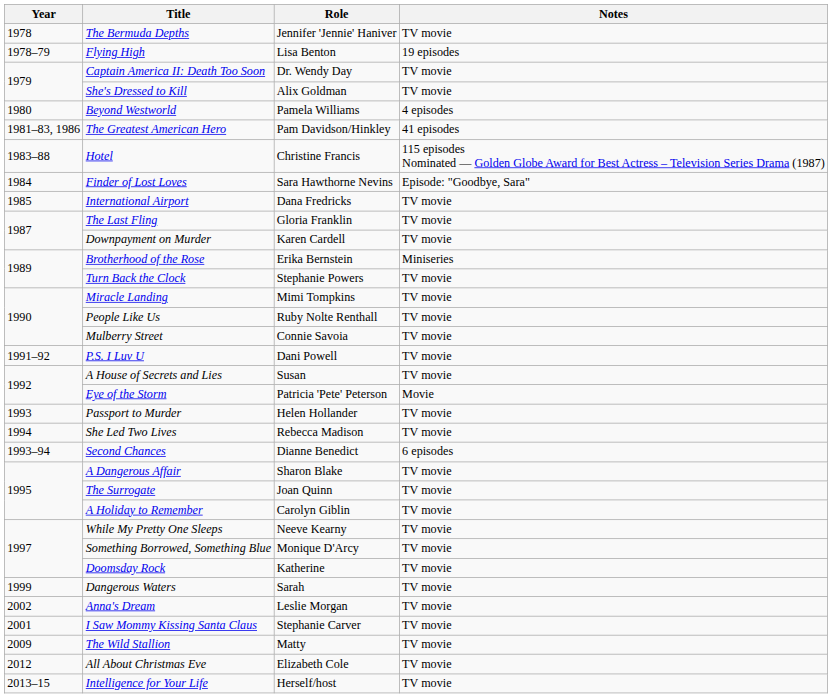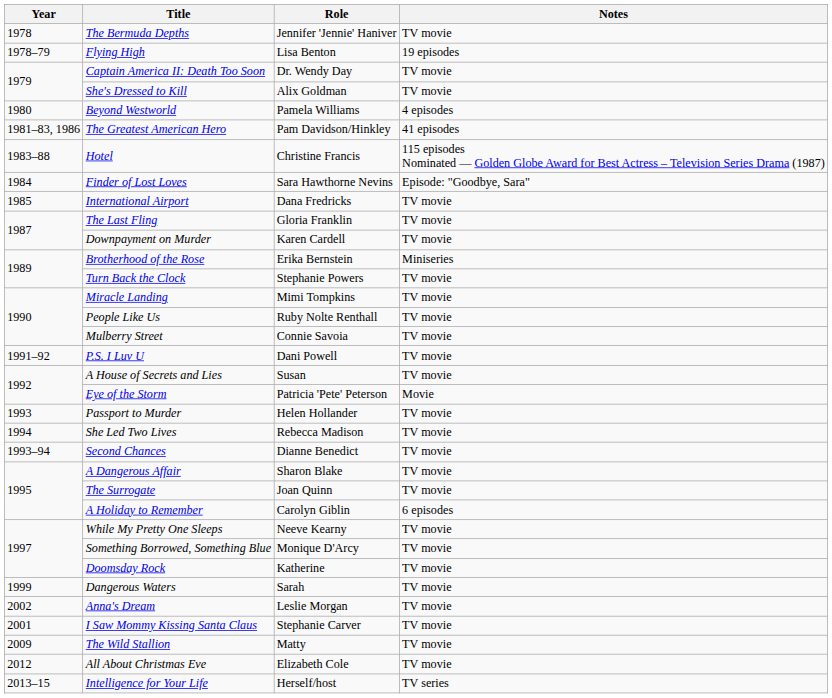 <table class="wikitable sortable">
 <tr>
 <th>Year</th>
 <th>Title</th>
 <th>Role</th>
 <th class="unsortable">Notes</th>
 </tr>
 <tr>
 <td>1978</td>
 <td><em><a href='#'>The Bermuda Depths</a></em></td>
 <td>Jennifer 'Jennie' Haniver</td>
 <td>TV movie</td>
 </tr>
 <tr>
 <td>1978–79</td>
 <td><em><a href='#'>Flying High</a></em></td>
 <td>Lisa Benton</td>
 <td>19 episodes</td>
 </tr>
 <tr>
 <td rowspan=2>1979</td>
 <td><em><a href='#'>Captain America II: Death Too Soon</a></em></td>
 <td>Dr. Wendy Day</td>
 <td>TV movie</td>
 </tr>
 <tr>
 <td><em><a href='#'>She's Dressed to Kill</a></em></td>
 <td>Alix Goldman</td>
 <td>TV movie</td>
 </tr>
 <tr>
 <td>1980</td>
 <td><em><a href='#'>Beyond Westworld</a></em></td>
 <td>Pamela Williams</td>
 <td>4 episodes</td>
 </tr>
 <tr>
 <td>1981–83, 1986</td>
 <td><em><a href='#'>The Greatest American Hero</a></em></td>
 <td>Pam Davidson/Hinkley</td>
 <td>41 episodes</td>
 </tr>
 <tr>
 <td>1983–88</td>
 <td><em><a href='#'>Hotel</a></em></td>
 <td>Christine Francis</td>
 <td>115 episodes<br>Nominated — <a href='#'>Golden Globe Award for Best Actress – Television Series Drama</a> (1987)</td>
 </tr>
 <tr>
 <td>1984</td>
 <td><em><a href='#'>Finder of Lost Loves</a></em></td>
 <td>Sara Hawthorne Nevins</td>
 <td>Episode: "Goodbye, Sara"</td>
 </tr>
 <tr>
 <td>1985</td>
 <td><em><a href='#'>International Airport</a></em></td>
 <td>Dana Fredricks</td>
 <td>TV movie</td>
 </tr>
 <tr>
 <td rowspan=2>1987</td>
 <td><em><a href='#'>The Last Fling</a></em></td>
 <td>Gloria Franklin</td>
 <td>TV movie</td>
 </tr>
 <tr>
 <td><em>Downpayment on Murder</em></td>
 <td>Karen Cardell</td>
 <td>TV movie</td>
 </tr>
 <tr>
 <td rowspan=2>1989</td>
 <td><em><a href='#'>Brotherhood of the Rose</a></em></td>
 <td>Erika Bernstein</td>
 <td>Miniseries</td>
 </tr>
 <tr>
 <td><a href='#'><em>Turn Back the Clock</em></a></td>
 <td>Stephanie Powers</td>
 <td>TV movie</td>
 </tr>
 <tr>
 <td rowspan=3>1990</td>
 <td><em><a href='#'>Miracle Landing</a></em></td>
 <td>Mimi Tompkins</td>
 <td>TV movie</td>
 </tr>
 <tr>
 <td><em>People Like Us</em></td>
 <td>Ruby Nolte Renthall</td>
 <td>TV movie</td>
 </tr>
 <tr>
 <td><em>Mulberry Street</em></td>
 <td>Connie Savoia</td>
 <td>TV movie</td>
 </tr>
 <tr>
 <td>1991–92</td>
 <td><em><a href='#'>P.S. I Luv U</a></em></td>
 <td>Dani Powell</td>
 <td>TV movie</td>
 </tr>
 <tr>
 <td rowspan=2>1992</td>
 <td><em>A House of Secrets and Lies</em></td>
 <td>Susan</td>
 <td>TV movie</td>
 </tr>
 <tr>
 <td><em><a href='#'>Eye of the Storm</a></em></td>
 <td>Patricia 'Pete' Peterson</td>
 <td>Movie</td>
 </tr>
 <tr>
 <td>1993</td>
 <td><em>Passport to Murder</em></td>
 <td>Helen Hollander</td>
 <td>TV movie</td>
 </tr>
 <tr>
 <td>1994</td>
 <td><em>She Led Two Lives</em></td>
 <td>Rebecca Madison</td>
 <td>TV movie</td>
 </tr>
 <tr>
 <td>1993–94</td>
 <td><em><a href='#'>Second Chances</a></em></td>
 <td>Dianne Benedict</td>
-<td>6 episodes</td>
+<td>TV movie</td>
 </tr>
 <tr>
 <td rowspan=3>1995</td>
 <td><em><a href='#'>A Dangerous Affair</a></em></td>
 <td>Sharon Blake</td>
 <td>TV movie</td>
 </tr>
 <tr>
 <td><em><a href='#'>The Surrogate</a></em></td>
 <td>Joan Quinn</td>
 <td>TV movie</td>
 </tr>
 <tr>
 <td><em><a href='#'>A Holiday to Remember</a></em></td>
 <td>Carolyn Giblin</td>
-<td>TV movie</td>
+<td>6 episodes</td>
 </tr>
 <tr>
 <td rowspan=3>1997</td>
 <td><em>While My Pretty One Sleeps</em></td>
 <td>Neeve Kearny</td>
 <td>TV movie</td>
 </tr>
 <tr>
 <td><em>Something Borrowed, Something Blue</em></td>
 <td>Monique D'Arcy</td>
 <td>TV movie</td>
 </tr>
 <tr>
 <td><em><a href='#'>Doomsday Rock</a></em></td>
 <td>Katherine</td>
 <td>TV movie</td>
 </tr>
 <tr>
 <td>1999</td>
 <td><em>Dangerous Waters</em></td>
 <td>Sarah</td>
 <td>TV movie</td>
 </tr>
 <tr>
 <td>2002</td>
 <td><em><a href='#'>Anna's Dream</a></em></td>
 <td>Leslie Morgan</td>
 <td>TV movie</td>
 </tr>
 <tr>
 <td>2001</td>
 <td><em><a href='#'>I Saw Mommy Kissing Santa Claus</a></em></td>
 <td>Stephanie Carver</td>
 <td>TV movie</td>
 </tr>
 <tr>
 <td>2009</td>
 <td><em><a href='#'>The Wild Stallion</a></em></td>
 <td>Matty</td>
 <td>TV movie</td>
 </tr>
 <tr>
 <td>2012</td>
 <td><em>All About Christmas Eve</em></td>
 <td>Elizabeth Cole</td>
 <td>TV movie</td>
 </tr>
 <tr>
 <td>2013–15</td>
 <td><em><a href='#'>Intelligence for Your Life</a></em></td>
 <td>Herself/host</td>
-<td>TV movie</td>
+<td>TV series</td>
 </tr>
 </table>
